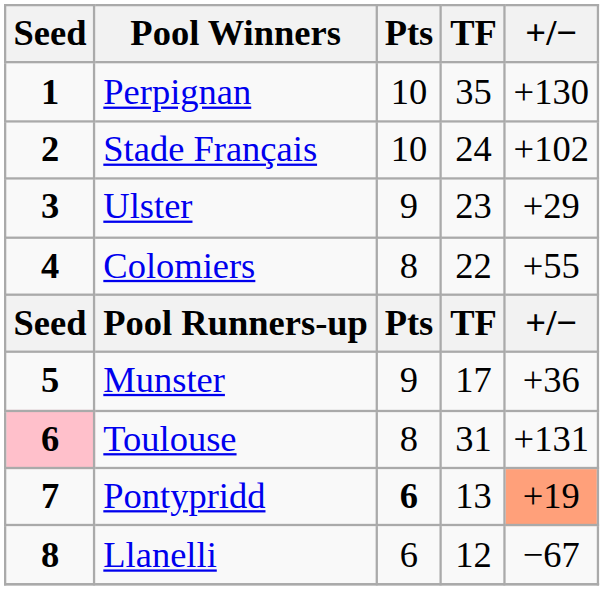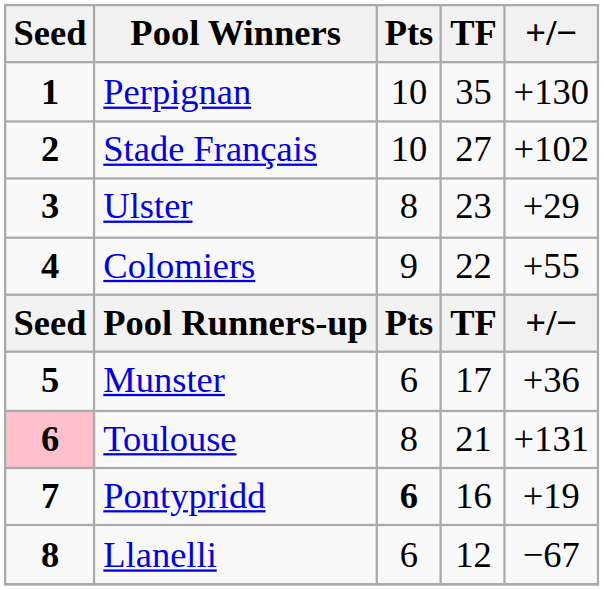 <table class="wikitable" style="text-align: center;">
 <tr>
 <th>Seed</th>
 <th>Pool Winners</th>
 <th>Pts</th>
 <th>TF</th>
 <th>+/−</th>
 </tr>
 <tr>
 <td><strong>1</strong></td>
 <td align=left> <a href='#'>Perpignan</a></td>
 <td>10</td>
 <td>35</td>
 <td>+130</td>
 </tr>
 <tr>
 <td><strong>2</strong></td>
 <td align=left> <a href='#'>Stade Français</a></td>
 <td>10</td>
-<td>24</td>
+<td>27</td>
 <td>+102</td>
 </tr>
 <tr>
 <td><strong>3</strong></td>
 <td align=left> <a href='#'>Ulster</a></td>
-<td>9</td>
+<td>8</td>
 <td>23</td>
 <td>+29</td>
 </tr>
 <tr>
 <td><strong>4</strong></td>
 <td align=left> <a href='#'>Colomiers</a></td>
-<td>8</td>
+<td>9</td>
 <td>22</td>
 <td>+55</td>
 </tr>
 <tr>
 <th>Seed</th>
 <th>Pool Runners-up</th>
 <th>Pts</th>
 <th>TF</th>
 <th>+/−</th>
 </tr>
 <tr>
 <td><strong>5</strong></td>
 <td align=left> <a href='#'>Munster</a></td>
-<td>9</td>
+<td>6</td>
 <td>17</td>
 <td>+36</td>
 </tr>
 <tr>
 <td style="background: pink;"><strong>6</strong></td>
 <td align=left> <a href='#'>Toulouse</a></td>
 <td>8</td>
-<td>31</td>
+<td>21</td>
 <td>+131</td>
 </tr>
 <tr>
 <td><strong>7</strong></td>
 <td align=left> <a href='#'>Pontypridd</a></td>
 <td><strong>6</strong></td>
-<td>13</td>
-<td style="background: lightsalmon;">+19</td>
+<td>16</td>
+<td>+19</td>
 </tr>
 <tr>
 <td><strong>8</strong></td>
 <td align=left> <a href='#'>Llanelli</a></td>
 <td>6</td>
 <td>12</td>
 <td>−67</td>
 </tr>
 <tr>
 </tr>
 </table>
